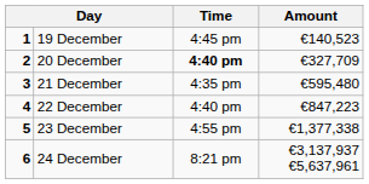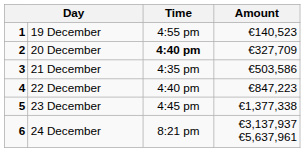 <table class=wikitable>
 <tr>
 <th colspan=2>Day</th>
 <th width=90>Time</th>
 <th width=110>Amount</th>
 </tr>
 <tr>
 <td style="text-align:right; width:25px;"><strong>1</strong></td>
 <td width=150>19 December</td>
-<td align=center>4:45 pm</td>
+<td align=center>4:55 pm</td>
 <td align=right>€140,523</td>
 </tr>
 <tr>
 <td style="text-align:right; width:25px;"><strong>2</strong></td>
 <td width=150>20 December</td>
 <td align=center><strong>4:40 pm</strong></td>
 <td align=right>€327,709</td>
 </tr>
 <tr>
 <td style="text-align:right; width:25px;"><strong>3</strong></td>
 <td width=150>21 December</td>
 <td align=center>4:35 pm</td>
-<td align=right>€595,480</td>
+<td align=right>€503,586</td>
 </tr>
 <tr>
 <td style="text-align:right; width:25px;"><strong>4</strong></td>
 <td width=150>22 December</td>
 <td align=center>4:40 pm</td>
 <td align=right>€847,223</td>
 </tr>
 <tr>
 <td style="text-align:right; width:25px;"><strong>5</strong></td>
 <td width=150>23 December</td>
-<td align=center>4:55 pm</td>
+<td align=center>4:45 pm</td>
 <td align=right>€1,377,338</td>
 </tr>
 <tr>
 <td style="text-align:right; width:25px;"><strong>6</strong></td>
 <td width=150>24 December</td>
 <td align=center>8:21 pm</td>
 <td align=right>€3,137,937 <br>€5,637,961</td>
 </tr>
 </table>
